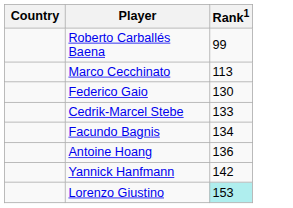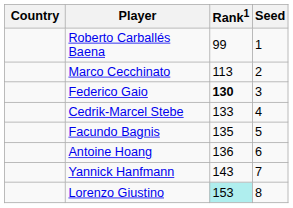 <table class="sortable wikitable">
 <tr>
 <th width="70">Country</th>
 <th width="175">Player</th>
 <th>Rank<sup>1</sup></th>
+<th>Seed</th>
 </tr>
 <tr>
 <td></td>
 <td><a href='#'>Roberto Carballés Baena</a></td>
 <td>99</td>
+<td>1</td>
 </tr>
 <tr>
 <td></td>
 <td><a href='#'>Marco Cecchinato</a></td>
 <td>113</td>
+<td>2</td>
 </tr>
 <tr>
 <td></td>
 <td><a href='#'>Federico Gaio</a></td>
-<td>130</td>
+<td><strong>130</strong></td>
+<td>3</td>
 </tr>
 <tr>
 <td></td>
 <td><a href='#'>Cedrik-Marcel Stebe</a></td>
 <td>133</td>
+<td>4</td>
 </tr>
 <tr>
 <td></td>
 <td><a href='#'>Facundo Bagnis</a></td>
-<td>134</td>
+<td>135</td>
+<td>5</td>
 </tr>
 <tr>
 <td></td>
 <td><a href='#'>Antoine Hoang</a></td>
 <td>136</td>
+<td>6</td>
 </tr>
 <tr>
 <td></td>
 <td><a href='#'>Yannick Hanfmann</a></td>
-<td>142</td>
+<td>143</td>
+<td>7</td>
 </tr>
 <tr>
 <td></td>
 <td><a href='#'>Lorenzo Giustino</a></td>
 <td style="background: paleturquoise;">153</td>
+<td>8</td>
 </tr>
 </table>
